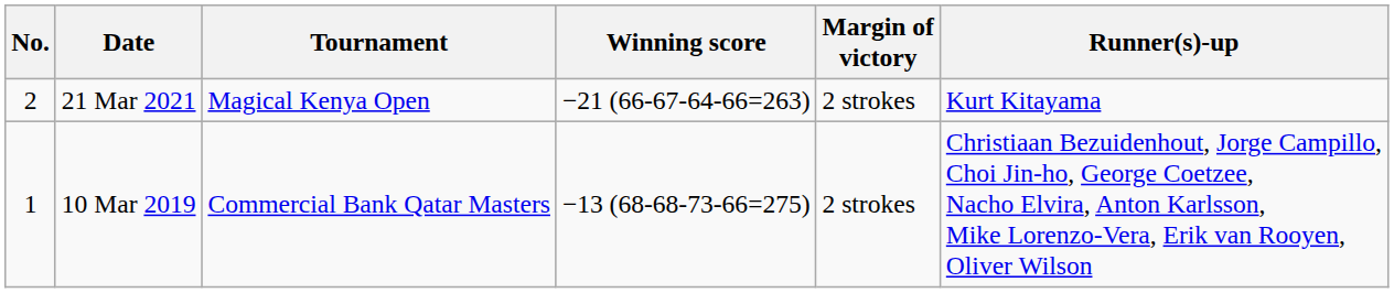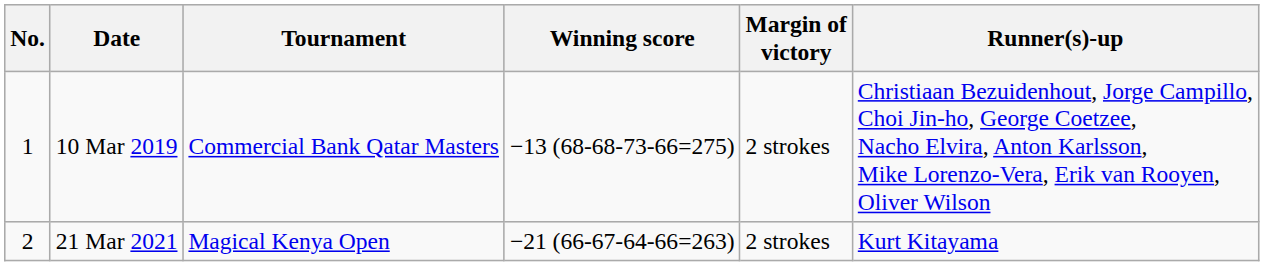 <table class="wikitable" style="font-size:95%;">
 <tr>
 <th>No.</th>
 <th>Date</th>
 <th>Tournament</th>
 <th>Winning score</th>
 <th>Margin of<br>victory</th>
 <th>Runner(s)-up</th>
 </tr>
 <tr>
+<td align=center>1</td>
+<td align=right>10 Mar <a href='#'>2019</a></td>
+<td><a href='#'>Commercial Bank Qatar Masters</a></td>
+<td>−13 (68-68-73-66=275)</td>
+<td>2 strokes</td>
+<td> <a href='#'>Christiaan Bezuidenhout</a>,  <a href='#'>Jorge Campillo</a>,<br> <a href='#'>Choi Jin-ho</a>,  <a href='#'>George Coetzee</a>,<br> <a href='#'>Nacho Elvira</a>,  <a href='#'>Anton Karlsson</a>,<br> <a href='#'>Mike Lorenzo-Vera</a>,  <a href='#'>Erik van Rooyen</a>,<br> <a href='#'>Oliver Wilson</a></td>
+</tr>
+<tr>
 <td align=center>2</td>
 <td align=right>21 Mar <a href='#'>2021</a></td>
 <td><a href='#'>Magical Kenya Open</a></td>
 <td>−21 (66-67-64-66=263)</td>
 <td>2 strokes</td>
 <td> <a href='#'>Kurt Kitayama</a></td>
 </tr>
-<tr>
-<td align=center>1</td>
-<td align=right>10 Mar <a href='#'>2019</a></td>
-<td><a href='#'>Commercial Bank Qatar Masters</a></td>
-<td>−13 (68-68-73-66=275)</td>
-<td>2 strokes</td>
-<td> <a href='#'>Christiaan Bezuidenhout</a>,  <a href='#'>Jorge Campillo</a>,<br> <a href='#'>Choi Jin-ho</a>,  <a href='#'>George Coetzee</a>,<br> <a href='#'>Nacho Elvira</a>,  <a href='#'>Anton Karlsson</a>,<br> <a href='#'>Mike Lorenzo-Vera</a>,  <a href='#'>Erik van Rooyen</a>,<br> <a href='#'>Oliver Wilson</a></td>
-</tr>
 </table>
